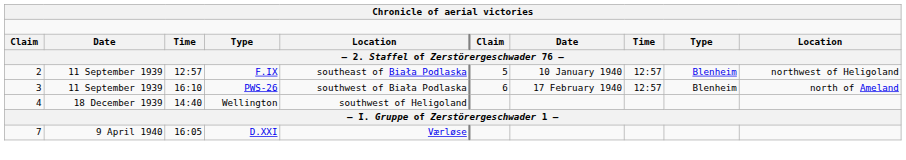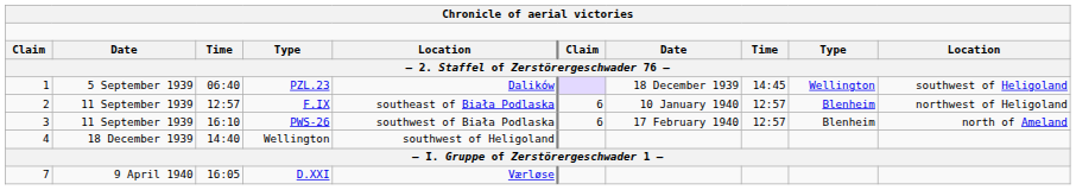 <table class="wikitable plainrowheaders collapsible collapsed" style="margin-left: auto; margin-right: auto; border: none; text-align:right; width: 100%;">
 <tr>
 <th colspan="10">Chronicle of aerial victories</th>
 </tr>
 <tr>
 <td colspan="10" style="text-align: left;"><br></td>
 </tr>
 <tr>
 <th scope="col">Claim</th>
 <th scope="col">Date</th>
 <th scope="col">Time</th>
 <th scope="col" width="100px">Type</th>
 <th scope="col">Location</th>
 <th scope="col" style="border-left: 3px solid grey;">Claim</th>
 <th scope="col">Date</th>
 <th scope="col">Time</th>
 <th scope="col" width="100px">Type</th>
 <th scope="col">Location</th>
 </tr>
 <tr>
 <th colspan="10">– 2. <em>Staffel</em> of <em>Zerstörergeschwader</em> 76 –</th>
 </tr>
 <tr>
+<td>1</td>
+<td>5 September 1939</td>
+<td>06:40</td>
+<td><a href='#'>PZL.23</a></td>
+<td><a href='#'>Dalików</a></td>
+<td style="border-left: 3px solid grey; background:#e3d9ff;"></td>
+<td>18 December 1939</td>
+<td>14:45</td>
+<td><a href='#'>Wellington</a></td>
+<td> southwest of <a href='#'>Heligoland</a></td>
+</tr>
+<tr>
 <td>2</td>
 <td>11 September 1939</td>
 <td>12:57</td>
 <td><a href='#'>F.IX</a></td>
 <td> southeast of <a href='#'>Biała Podlaska</a></td>
-<td style="border-left: 3px solid grey;">5</td>
+<td style="border-left: 3px solid grey;">6</td>
 <td>10 January 1940</td>
 <td>12:57</td>
 <td><a href='#'>Blenheim</a></td>
 <td>northwest of Heligoland</td>
 </tr>
 <tr>
 <td>3</td>
 <td>11 September 1939</td>
 <td>16:10</td>
 <td><a href='#'>PWS-26</a></td>
 <td> southwest of Biała Podlaska</td>
 <td style="border-left: 3px solid grey;">6</td>
 <td>17 February 1940</td>
 <td>12:57</td>
 <td>Blenheim</td>
 <td>north of <a href='#'>Ameland</a></td>
 </tr>
 <tr>
 <td>4</td>
 <td>18 December 1939</td>
 <td>14:40</td>
 <td>Wellington</td>
 <td> southwest of Heligoland</td>
 <td style="border-left: 3px solid grey;"></td>
 <td></td>
 <td></td>
 <td></td>
 <td></td>
 </tr>
 <tr>
 <th colspan="10">– I. <em>Gruppe</em> of <em>Zerstörergeschwader</em> 1 –</th>
 </tr>
 <tr>
 <td>7</td>
 <td>9 April 1940</td>
 <td>16:05</td>
 <td><a href='#'>D.XXI</a></td>
 <td><a href='#'>Værløse</a></td>
 <td style="border-left: 3px solid grey;"></td>
 <td></td>
 <td></td>
 <td></td>
 <td></td>
 </tr>
 </table>
